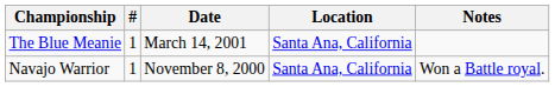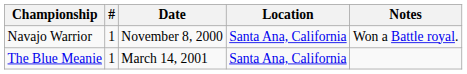 <table class="wikitable">
 <tr>
 <th>Championship</th>
 <th>#</th>
 <th>Date</th>
 <th>Location</th>
 <th>Notes</th>
 </tr>
 <tr>
+<td>Navajo Warrior</td>
+<td>1</td>
+<td>November 8, 2000</td>
+<td><a href='#'>Santa Ana, California</a></td>
+<td>Won a <a href='#'>Battle royal</a>.</td>
+</tr>
+<tr>
 <td><a href='#'>The Blue Meanie</a></td>
 <td>1</td>
 <td>March 14, 2001</td>
 <td><a href='#'>Santa Ana, California</a></td>
 <td></td>
 </tr>
-<tr>
-<td>Navajo Warrior</td>
-<td>1</td>
-<td>November 8, 2000</td>
-<td><a href='#'>Santa Ana, California</a></td>
-<td>Won a <a href='#'>Battle royal</a>.</td>
-</tr>
 </table>
